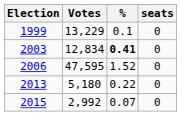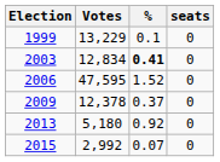 <table class=wikitable style=text-align:center>
 <tr>
 <th>Election</th>
 <th>Votes</th>
 <th>%</th>
 <th>seats</th>
 </tr>
 <tr>
 <td><a href='#'>1999</a></td>
 <td>13,229</td>
 <td>0.1</td>
 <td>0</td>
 </tr>
 <tr>
 <td><a href='#'>2003</a></td>
 <td>12,834</td>
 <td><strong>0.41</strong></td>
 <td>0</td>
 </tr>
 <tr>
 <td><a href='#'>2006</a></td>
 <td>47,595</td>
 <td>1.52</td>
 <td>0</td>
 </tr>
 <tr>
+<td><a href='#'>2009</a></td>
+<td>12,378</td>
+<td>0.37</td>
+<td>0</td>
+</tr>
+<tr>
 <td><a href='#'>2013</a></td>
 <td>5,180</td>
-<td>0.22</td>
+<td>0.92</td>
 <td>0</td>
 </tr>
 <tr>
 <td><a href='#'>2015</a></td>
 <td>2,992</td>
 <td>0.07</td>
 <td>0</td>
 </tr>
 </table>
